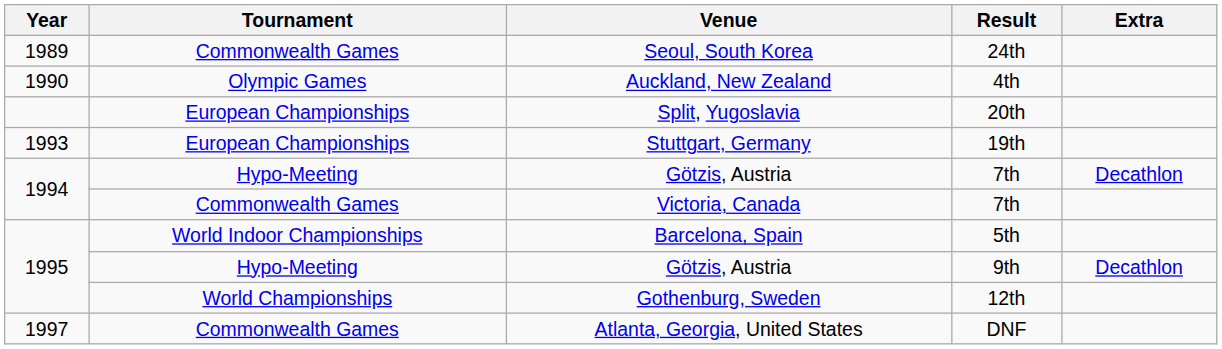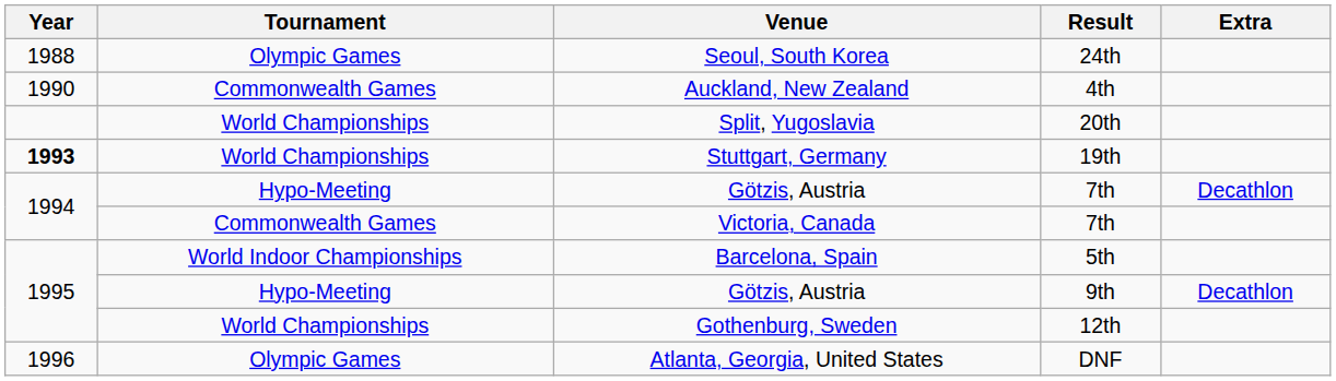 <table class="wikitable" style="text-align:center; font-size:95%;" width="75%">
 <tr>
 <th>Year</th>
 <th>Tournament</th>
 <th>Venue</th>
 <th>Result</th>
 <th>Extra</th>
 </tr>
 <tr>
-<td>1989</td>
-<td><a href='#'>Commonwealth Games</a></td>
+<td>1988</td>
+<td><a href='#'>Olympic Games</a></td>
 <td><a href='#'>Seoul, South Korea</a></td>
 <td align="center">24th</td>
 <td></td>
 </tr>
 <tr>
 <td>1990</td>
-<td><a href='#'>Olympic Games</a></td>
+<td><a href='#'>Commonwealth Games</a></td>
 <td><a href='#'>Auckland, New Zealand</a></td>
 <td align="center">4th</td>
 <td></td>
 </tr>
 <tr>
 <td></td>
-<td><a href='#'>European Championships</a></td>
+<td><a href='#'>World Championships</a></td>
 <td><a href='#'>Split</a>, <a href='#'>Yugoslavia</a></td>
 <td align="center">20th</td>
 <td></td>
 </tr>
 <tr>
-<td>1993</td>
-<td><a href='#'>European Championships</a></td>
+<td><strong>1993</strong></td>
+<td><a href='#'>World Championships</a></td>
 <td><a href='#'>Stuttgart, Germany</a></td>
 <td align="center">19th</td>
 <td></td>
 </tr>
 <tr>
 <td rowspan=2>1994</td>
 <td><a href='#'>Hypo-Meeting</a></td>
 <td><a href='#'>Götzis</a>, Austria</td>
 <td>7th</td>
 <td><a href='#'>Decathlon</a></td>
 </tr>
 <tr>
 <td><a href='#'>Commonwealth Games</a></td>
 <td><a href='#'>Victoria, Canada</a></td>
 <td align="center">7th</td>
 <td></td>
 </tr>
 <tr>
 <td rowspan=3>1995</td>
 <td><a href='#'>World Indoor Championships</a></td>
 <td><a href='#'>Barcelona, Spain</a></td>
 <td>5th</td>
 <td></td>
 </tr>
 <tr>
 <td><a href='#'>Hypo-Meeting</a></td>
 <td><a href='#'>Götzis</a>, Austria</td>
 <td>9th</td>
 <td><a href='#'>Decathlon</a></td>
 </tr>
 <tr>
 <td><a href='#'>World Championships</a></td>
 <td><a href='#'>Gothenburg, Sweden</a></td>
 <td>12th</td>
 <td></td>
 </tr>
 <tr>
-<td>1997</td>
-<td><a href='#'>Commonwealth Games</a></td>
+<td>1996</td>
+<td><a href='#'>Olympic Games</a></td>
 <td><a href='#'>Atlanta, Georgia</a>, United States</td>
 <td>DNF</td>
 <td></td>
 </tr>
 </table>
